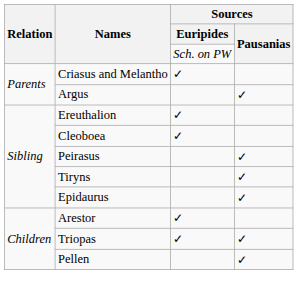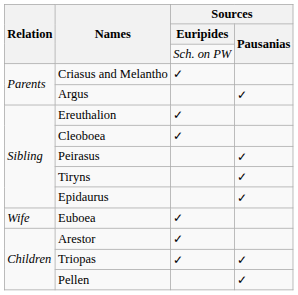 <table class="wikitable">
 <tr>
 <th rowspan="3">Relation</th>
 <th rowspan="3">Names</th>
 <th colspan="2">Sources</th>
 </tr>
 <tr>
 <th>Euripides</th>
 <th rowspan="2">Pausanias</th>
 </tr>
 <tr>
 <td><em>Sch. on PW</em></td>
 </tr>
 <tr>
 <td rowspan="2"><em>Parents</em></td>
 <td>Criasus and Melantho</td>
 <td>✓</td>
 <td></td>
 </tr>
 <tr>
 <td>Argus</td>
 <td></td>
 <td>✓</td>
 </tr>
 <tr>
 <td rowspan="5"><em>Sibling</em></td>
 <td>Ereuthalion</td>
 <td>✓</td>
 <td></td>
 </tr>
 <tr>
 <td>Cleoboea</td>
 <td>✓</td>
 <td></td>
 </tr>
 <tr>
 <td>Peirasus</td>
 <td></td>
 <td>✓</td>
 </tr>
 <tr>
 <td>Tiryns</td>
 <td></td>
 <td>✓</td>
 </tr>
 <tr>
 <td>Epidaurus</td>
 <td></td>
 <td>✓</td>
 </tr>
 <tr>
+<td><em>Wife</em></td>
+<td>Euboea</td>
+<td>✓</td>
+<td></td>
+</tr>
+<tr>
 <td rowspan="3"><em>Children</em></td>
 <td>Arestor</td>
 <td>✓</td>
 <td></td>
 </tr>
 <tr>
 <td>Triopas</td>
 <td>✓</td>
 <td>✓</td>
 </tr>
 <tr>
 <td>Pellen</td>
 <td></td>
 <td>✓</td>
 </tr>
 </table>
